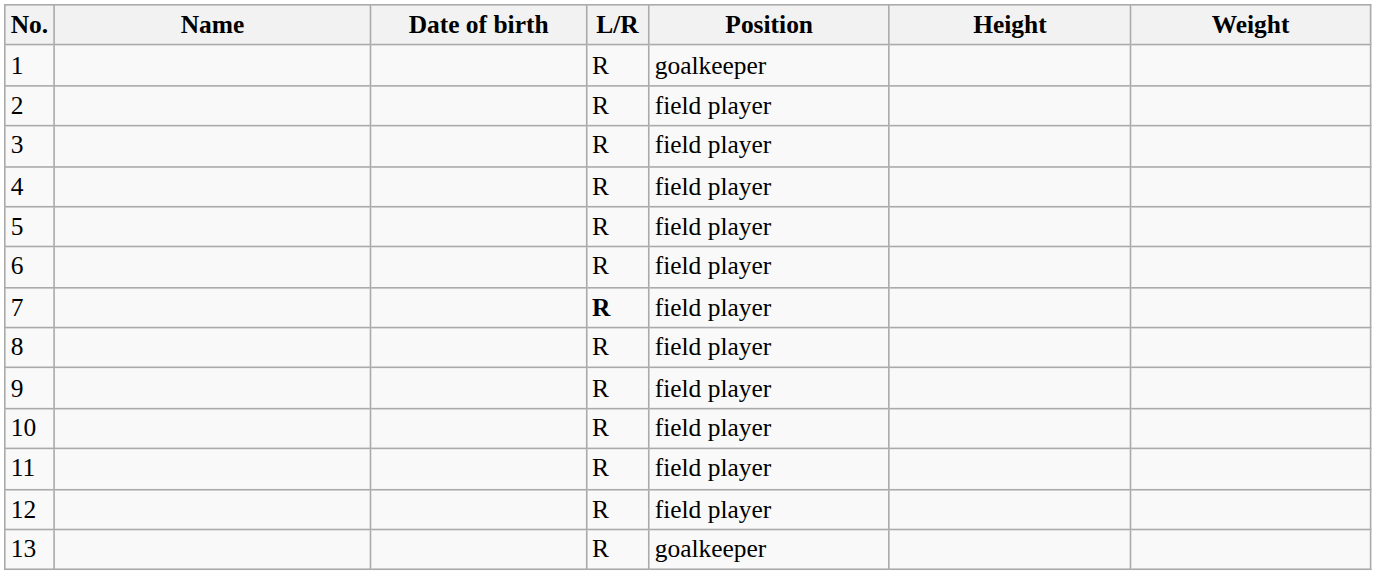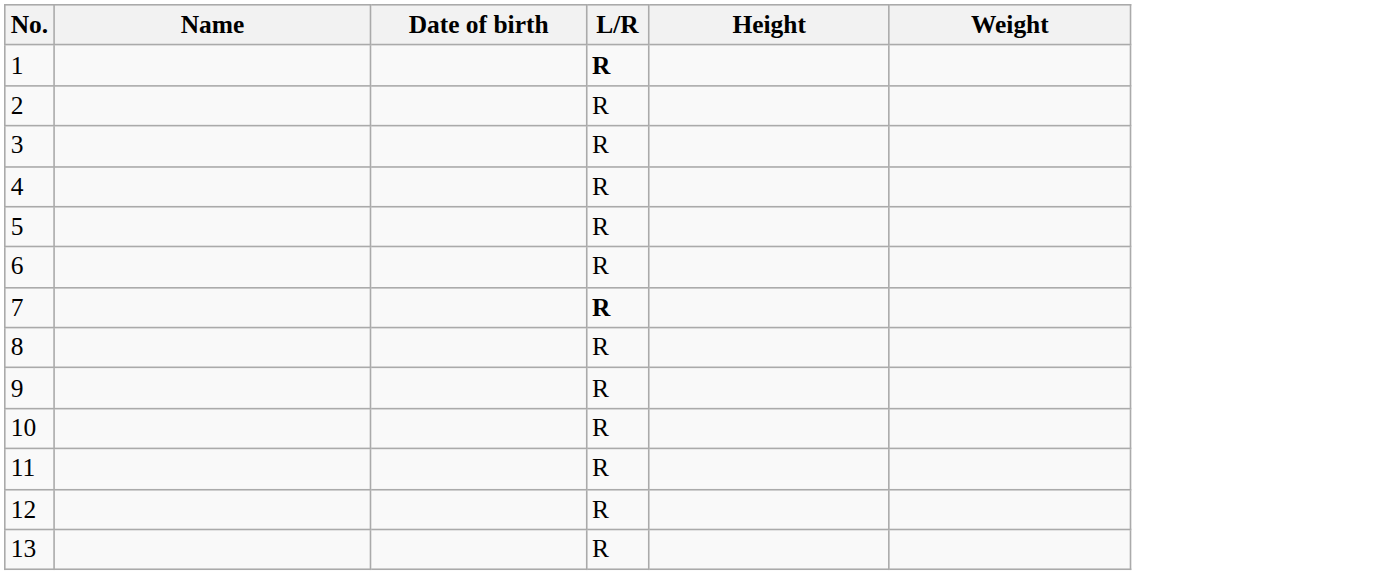 <table class=wikitable sortable style=font-size:100%; text-align:center;>
 <tr>
 <th>No.</th>
 <th style=width:12em>Name</th>
 <th style=width:8em>Date of birth</th>
 <th style=width:2em>L/R</th>
-<th style=width:9em>Position</th>
 <th style=width:9em>Height</th>
 <th style=width:9em>Weight</th>
 </tr>
 <tr>
 <td>1</td>
 <td align=left></td>
 <td></td>
-<td>R</td>
-<td>goalkeeper</td>
+<td><strong>R</strong></td>
 <td></td>
 <td></td>
 </tr>
 <tr>
 <td>2</td>
 <td align=left></td>
 <td></td>
 <td>R</td>
-<td>field player</td>
 <td></td>
 <td></td>
 </tr>
 <tr>
 <td>3</td>
 <td align=left></td>
 <td></td>
 <td>R</td>
-<td>field player</td>
 <td></td>
 <td></td>
 </tr>
 <tr>
 <td>4</td>
 <td align=left></td>
 <td></td>
 <td>R</td>
-<td>field player</td>
 <td></td>
 <td></td>
 </tr>
 <tr>
 <td>5</td>
 <td align=left></td>
 <td></td>
 <td>R</td>
-<td>field player</td>
 <td></td>
 <td></td>
 </tr>
 <tr>
 <td>6</td>
 <td align=left></td>
 <td></td>
 <td>R</td>
-<td>field player</td>
 <td></td>
 <td></td>
 </tr>
 <tr>
 <td>7</td>
 <td align=left></td>
 <td></td>
 <td><strong>R</strong></td>
-<td>field player</td>
 <td></td>
 <td></td>
 </tr>
 <tr>
 <td>8</td>
 <td align=left></td>
 <td></td>
 <td>R</td>
-<td>field player</td>
 <td></td>
 <td></td>
 </tr>
 <tr>
 <td>9</td>
 <td align=left></td>
 <td></td>
 <td>R</td>
-<td>field player</td>
 <td></td>
 <td></td>
 </tr>
 <tr>
 <td>10</td>
 <td align=left></td>
 <td></td>
 <td>R</td>
-<td>field player</td>
 <td></td>
 <td></td>
 </tr>
 <tr>
 <td>11</td>
 <td align=left></td>
 <td></td>
 <td>R</td>
-<td>field player</td>
 <td></td>
 <td></td>
 </tr>
 <tr>
 <td>12</td>
 <td align=left></td>
 <td></td>
 <td>R</td>
-<td>field player</td>
 <td></td>
 <td></td>
 </tr>
 <tr>
 <td>13</td>
 <td align=left></td>
 <td></td>
 <td>R</td>
-<td>goalkeeper</td>
 <td></td>
 <td></td>
 </tr>
 </table>
